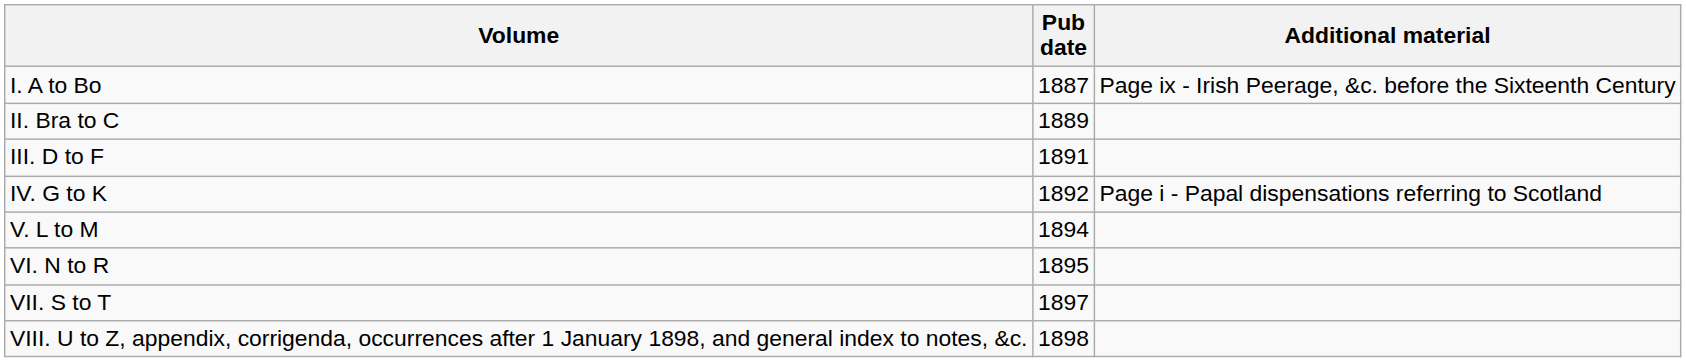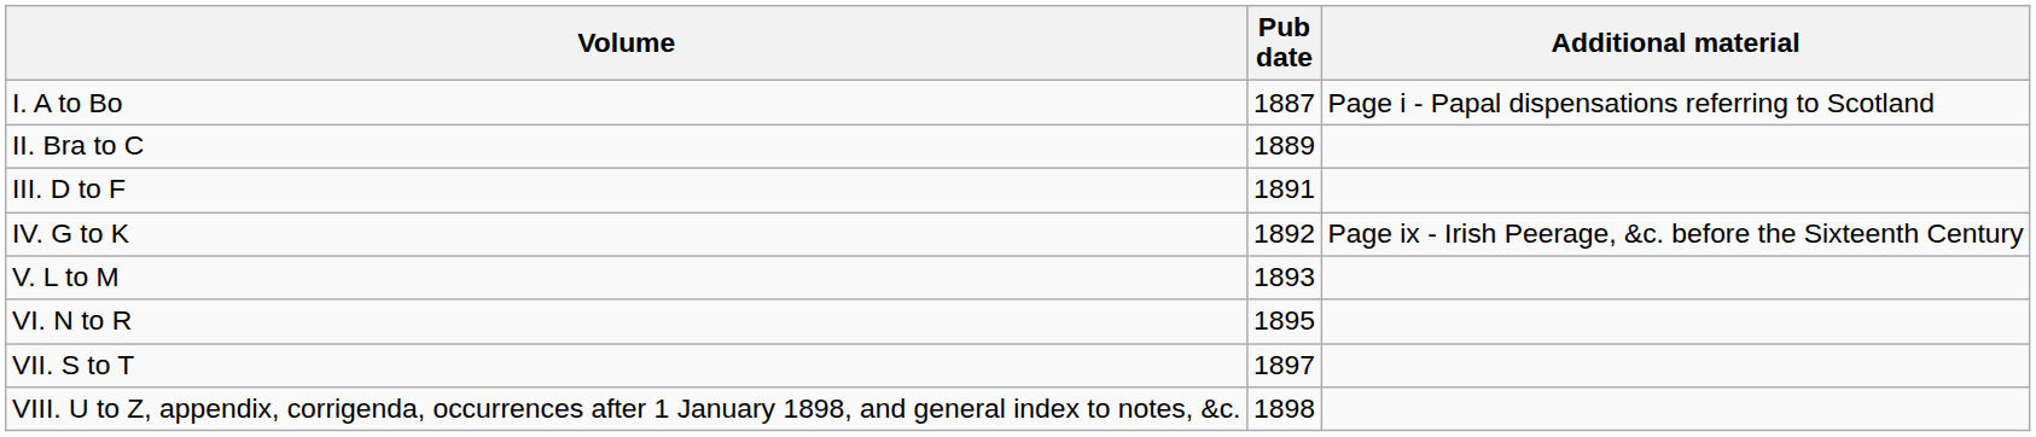 <table class="wikitable">
 <tr>
 <th>Volume</th>
 <th>Pub<br>date</th>
 <th>Additional material</th>
 </tr>
 <tr>
 <td>I. A to Bo</td>
 <td>1887</td>
-<td>Page ix - Irish Peerage, &c. before the Sixteenth Century</td>
+<td>Page i - Papal dispensations referring to Scotland</td>
 </tr>
 <tr>
 <td>II. Bra to C</td>
 <td>1889</td>
 <td></td>
 </tr>
 <tr>
 <td>III. D to F</td>
 <td>1891</td>
 <td></td>
 </tr>
 <tr>
 <td>IV. G to K</td>
 <td>1892</td>
-<td>Page i - Papal dispensations referring to Scotland</td>
+<td>Page ix - Irish Peerage, &c. before the Sixteenth Century</td>
 </tr>
 <tr>
 <td>V. L to M</td>
-<td>1894</td>
+<td>1893</td>
 <td></td>
 </tr>
 <tr>
 <td>VI. N to R</td>
 <td>1895</td>
 <td></td>
 </tr>
 <tr>
 <td>VII. S to T</td>
 <td>1897</td>
 <td></td>
 </tr>
 <tr>
 <td>VIII. U to Z, appendix, corrigenda, occurrences after 1 January 1898, and general index to notes, &c.</td>
 <td>1898</td>
 <td></td>
 </tr>
 </table>
